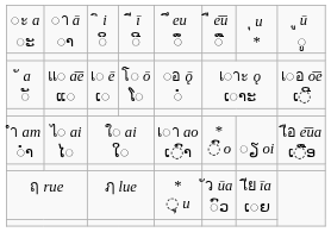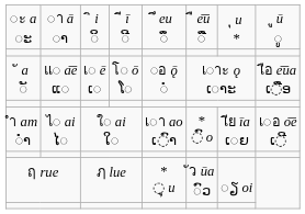 <table class="wikitable">
 <tr align=center>
 <td>◌ะ <em>a</em><br>◌ະ</td>
 <td>◌า <em>ā</em><br>◌າ</td>
 <td>ิ <em>i</em><br>◌ິ</td>
 <td>ี <em>ī</em><br>◌ີ</td>
 <td>ึ <em>eu</em><br>◌ຶ</td>
 <td>ื <em>e͞u</em><br>◌ື</td>
 <td>ุ <em>u</em><br>*</td>
 <td>ู <em>ū</em><br>◌ູ</td>
 </tr>
 <tr align=center>
 <td></td>
 <td></td>
 <td></td>
 <td></td>
 <td></td>
 <td></td>
 <td></td>
 <td></td>
 </tr>
 <tr align=center>
 <td>ั <em>a</em><br>◌ັ</td>
 <td>แ◌ <em>a͞e</em><br>ແ◌</td>
 <td>เ◌ <em>ē</em><br>ເ◌</td>
 <td>โ◌ <em>ō</em><br>ໂ◌</td>
 <td>◌อ <em>ǭ</em><br>◌ໍ</td>
 <td colspan=2>เ◌าะ <em>ǫ</em><br>ເ◌າະ</td>
-<td>เ◌อ <em>o͞e</em><br>ເ◌ີ</td>
+<td>เือ <em>e͞ua</em><br>ເ◌ືອ</td>
 </tr>
 <tr align=center>
 <td></td>
 <td></td>
 <td></td>
 <td></td>
 <td></td>
 <td colspan=2></td>
 <td></td>
 </tr>
 <tr align=center>
 <td>ำ <em>am</em><br>◌ໍາ</td>
 <td>ไ◌ <em>ai</em><br>ໄ◌</td>
 <td colspan=2>ใ◌ <em>ai</em><br>ໃ◌</td>
 <td>เ◌า <em>ao</em><br>ເ◌ົາ</td>
 <td>*<br>◌ົ <em>o</em></td>
-<td> <br>◌ຽ <em>oi</em></td>
-<td>เือ <em>e͞ua</em><br>ເ◌ືອ</td>
+<td>เีย <em>īa</em><br>ເ◌ຍ</td>
+<td>เ◌อ <em>o͞e</em><br>ເ◌ີ</td>
 </tr>
 <tr align=center>
 <td></td>
 <td></td>
 <td colspan=2></td>
 <td></td>
 <td></td>
 <td></td>
 <td></td>
 </tr>
 <tr align=center>
 <td colspan=2>ฤ <em>rue</em><br> </td>
 <td colspan=2>ฦ <em>lue</em><br> </td>
 <td>*<br>◌ຸ <em>u</em></td>
 <td>ัว <em>ūa</em><br>◌ົວ</td>
-<td>เีย <em>īa</em><br>ເ◌ຍ</td>
+<td> <br>◌ຽ <em>oi</em></td>
 </tr>
 <tr align=center>
 <td colspan=2></td>
 <td colspan=2></td>
 <td></td>
 <td></td>
 <td></td>
 </tr>
 </table>
